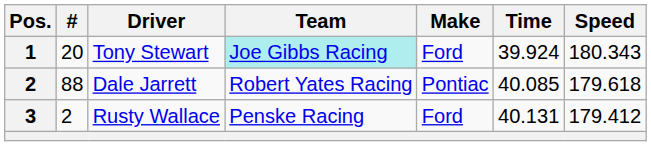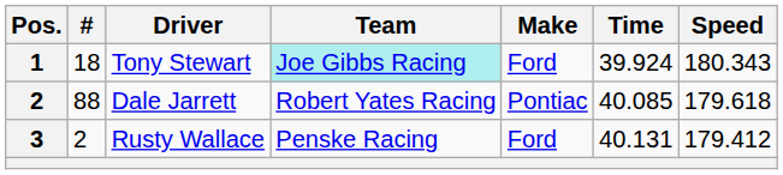 <table class="wikitable" style="font-size:95%">
 <tr>
 <th>Pos.</th>
 <th>#</th>
 <th>Driver</th>
 <th>Team</th>
 <th>Make</th>
 <th>Time</th>
 <th>Speed</th>
 </tr>
 <tr>
 <th>1</th>
-<td>20</td>
+<td>18</td>
 <td><a href='#'>Tony Stewart</a></td>
 <td style="background: paleturquoise;"><a href='#'>Joe Gibbs Racing</a></td>
 <td><a href='#'>Ford</a></td>
 <td>39.924</td>
 <td>180.343</td>
 </tr>
 <tr>
 <th>2</th>
 <td>88</td>
 <td><a href='#'>Dale Jarrett</a></td>
 <td><a href='#'>Robert Yates Racing</a></td>
 <td><a href='#'>Pontiac</a></td>
 <td>40.085</td>
 <td>179.618</td>
 </tr>
 <tr>
 <th>3</th>
 <td>2</td>
 <td><a href='#'>Rusty Wallace</a></td>
 <td><a href='#'>Penske Racing</a></td>
 <td><a href='#'>Ford</a></td>
 <td>40.131</td>
 <td>179.412</td>
 </tr>
 <tr>
 <th colspan="7"></th>
 </tr>
 </table>
